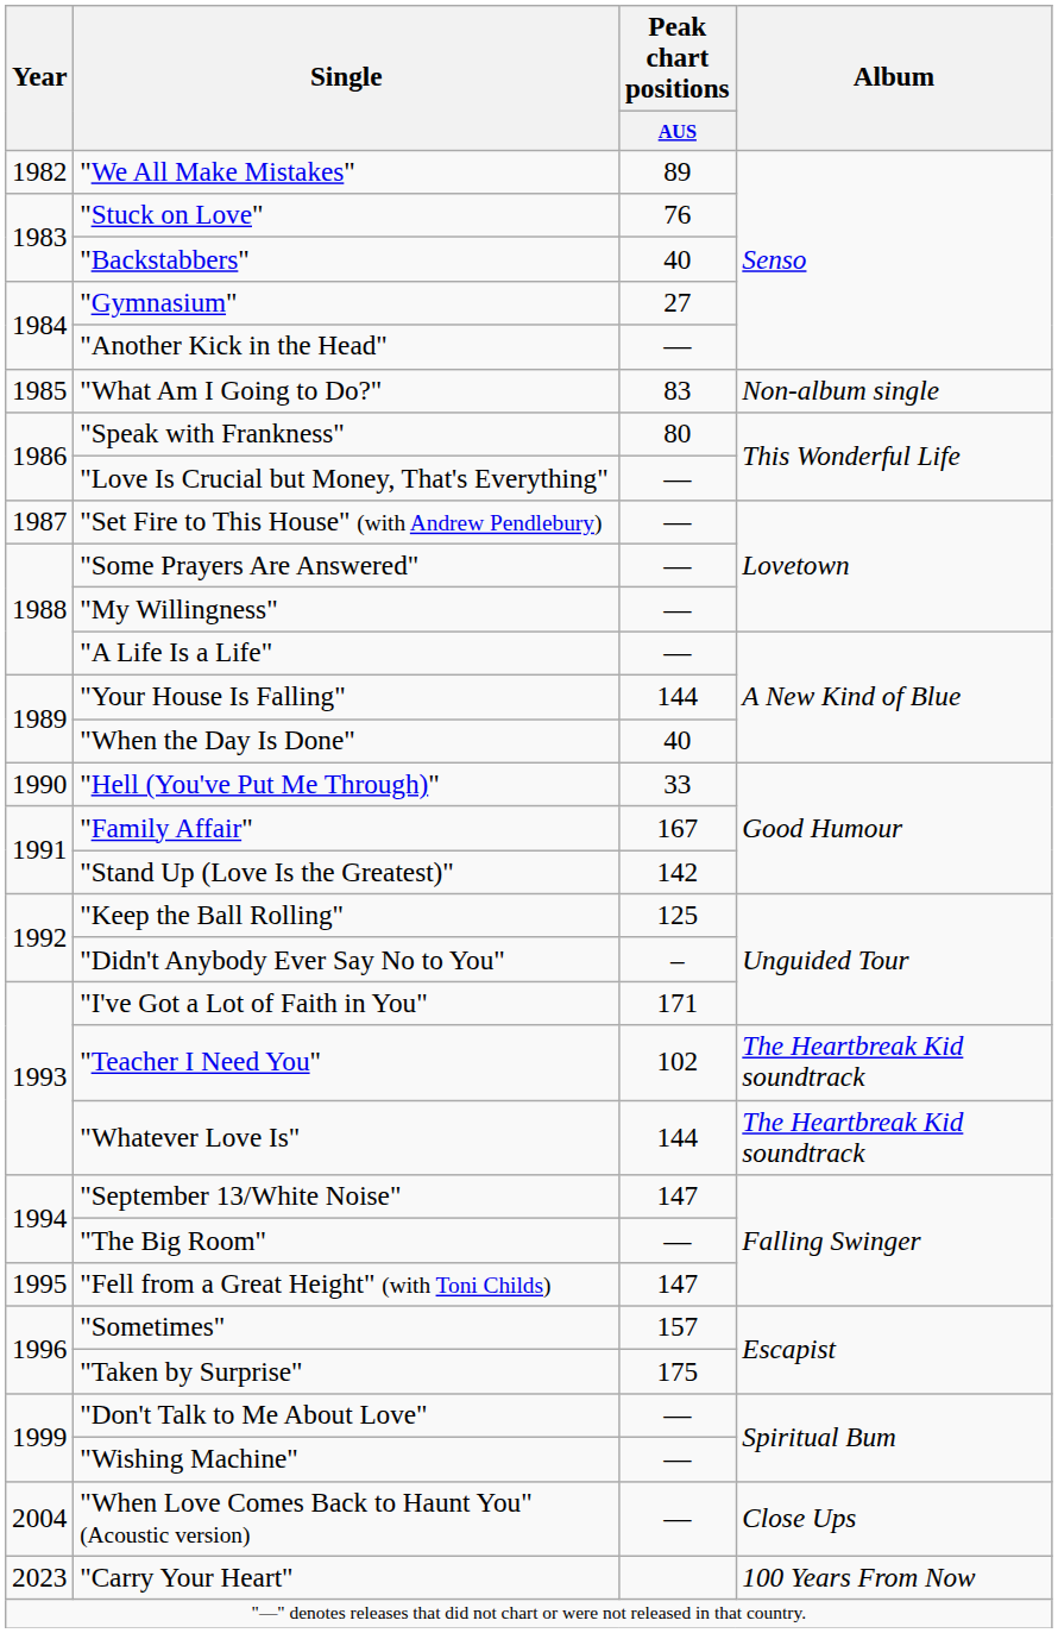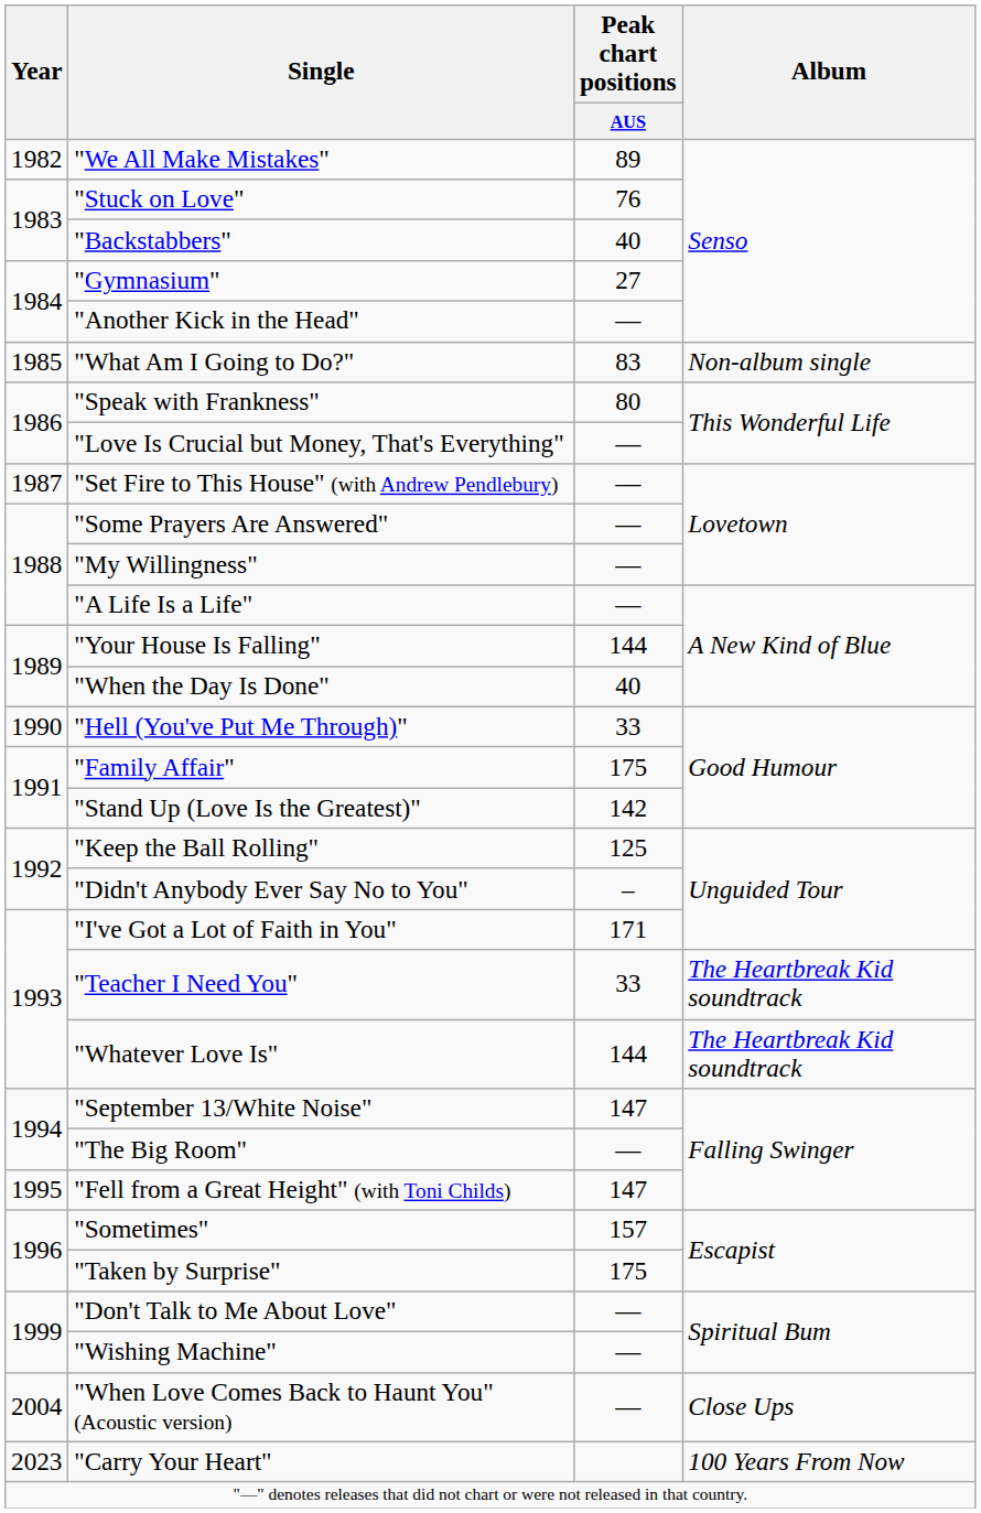 <table class="wikitable" style="text-align:center;">
 <tr>
 <th rowspan="2">Year</th>
 <th rowspan="2">Single</th>
 <th col>Peak chart positions</th>
 <th rowspan="2">Album</th>
 </tr>
 <tr style="font-size:smaller;">
 <th style="width:35px;"><small><a href='#'>AUS</a></small><br></th>
 </tr>
 <tr>
 <td>1982</td>
 <td style="text-align:left;">"<a href='#'>We All Make Mistakes</a>"</td>
 <td>89</td>
 <td style="text-align:left;" rowspan="5"><em><a href='#'>Senso</a></em></td>
 </tr>
 <tr>
 <td rowspan="2">1983</td>
 <td style="text-align:left;">"<a href='#'>Stuck on Love</a>"</td>
 <td>76</td>
 </tr>
 <tr>
 <td style="text-align:left;">"<a href='#'>Backstabbers</a>"</td>
 <td>40</td>
 </tr>
 <tr>
 <td rowspan="2">1984</td>
 <td style="text-align:left;">"<a href='#'>Gymnasium</a>"</td>
 <td>27</td>
 </tr>
 <tr>
 <td style="text-align:left;">"Another Kick in the Head"</td>
 <td>—</td>
 </tr>
 <tr>
 <td>1985</td>
 <td style="text-align:left;">"What Am I Going to Do?"</td>
 <td>83</td>
 <td style="text-align:left;"><em>Non-album single</em></td>
 </tr>
 <tr>
 <td rowspan="2">1986</td>
 <td style="text-align:left;">"Speak with Frankness"</td>
 <td>80</td>
 <td style="text-align:left;" rowspan="2"><em>This Wonderful Life</em></td>
 </tr>
 <tr>
 <td style="text-align:left;">"Love Is Crucial but Money, That's Everything"</td>
 <td>—</td>
 </tr>
 <tr>
 <td>1987</td>
 <td style="text-align:left;">"Set Fire to This House" <small> (with <a href='#'>Andrew Pendlebury</a>)</small></td>
 <td>—</td>
 <td style="text-align:left;" rowspan="3"><em>Lovetown</em></td>
 </tr>
 <tr>
 <td rowspan="3">1988</td>
 <td style="text-align:left;">"Some Prayers Are Answered"</td>
 <td>—</td>
 </tr>
 <tr>
 <td style="text-align:left;">"My Willingness"</td>
 <td>—</td>
 </tr>
 <tr>
 <td style="text-align:left;">"A Life Is a Life"</td>
 <td>—</td>
 <td style="text-align:left;" rowspan="3"><em>A New Kind of Blue</em></td>
 </tr>
 <tr>
 <td rowspan="2">1989</td>
 <td style="text-align:left;">"Your House Is Falling"</td>
 <td>144</td>
 </tr>
 <tr>
 <td style="text-align:left;">"When the Day Is Done"</td>
 <td>40</td>
 </tr>
 <tr>
 <td>1990</td>
 <td style="text-align:left;">"<a href='#'>Hell (You've Put Me Through)</a>"</td>
 <td>33</td>
 <td style="text-align:left;" rowspan="3"><em>Good Humour</em></td>
 </tr>
 <tr>
 <td rowspan="2">1991</td>
 <td style="text-align:left;">"<a href='#'>Family Affair</a>"</td>
-<td>167</td>
+<td>175</td>
 </tr>
 <tr>
 <td style="text-align:left;">"Stand Up (Love Is the Greatest)"</td>
 <td>142</td>
 </tr>
 <tr>
 <td rowspan="2">1992</td>
 <td style="text-align:left;">"Keep the Ball Rolling"</td>
 <td>125</td>
 <td style="text-align:left;" rowspan="3"><em>Unguided Tour</em></td>
 </tr>
 <tr>
 <td style="text-align:left;">"Didn't Anybody Ever Say No to You"</td>
 <td>–</td>
 </tr>
 <tr>
 <td rowspan="3">1993</td>
 <td style="text-align:left;">"I've Got a Lot of Faith in You"</td>
 <td>171</td>
 </tr>
 <tr>
 <td style="text-align:left;">"<a href='#'>Teacher I Need You</a>"</td>
-<td>102</td>
+<td>33</td>
 <td style="text-align:left;"><em><a href='#'>The Heartbreak Kid</a> soundtrack</em></td>
 </tr>
 <tr>
 <td style="text-align:left;">"Whatever Love Is"</td>
 <td>144</td>
 <td style="text-align:left;"><em><a href='#'>The Heartbreak Kid</a> soundtrack</em></td>
 </tr>
 <tr>
 <td rowspan="2">1994</td>
 <td style="text-align:left;">"September 13/White Noise"</td>
 <td>147</td>
 <td style="text-align:left;" rowspan="3"><em>Falling Swinger</em></td>
 </tr>
 <tr>
 <td style="text-align:left;">"The Big Room"</td>
 <td>—</td>
 </tr>
 <tr>
 <td>1995</td>
 <td style="text-align:left;">"Fell from a Great Height" <small>(with <a href='#'>Toni Childs</a>)</small></td>
 <td>147</td>
 </tr>
 <tr>
 <td rowspan="2">1996</td>
 <td style="text-align:left;">"Sometimes"</td>
 <td>157</td>
 <td style="text-align:left;" rowspan="2"><em>Escapist</em></td>
 </tr>
 <tr>
 <td style="text-align:left;">"Taken by Surprise"</td>
 <td>175</td>
 </tr>
 <tr>
 <td rowspan="2">1999</td>
 <td style="text-align:left;">"Don't Talk to Me About Love"</td>
 <td>—</td>
 <td style="text-align:left;" rowspan="2"><em>Spiritual Bum</em></td>
 </tr>
 <tr>
 <td style="text-align:left;">"Wishing Machine"</td>
 <td>—</td>
 </tr>
 <tr>
 <td>2004</td>
 <td style="text-align:left;">"When Love Comes Back to Haunt You" <small>(Acoustic version)</small></td>
 <td>—</td>
 <td style="text-align:left;"><em>Close Ups</em></td>
 </tr>
 <tr>
 <td>2023</td>
 <td style="text-align:left;">"Carry Your Heart"</td>
 <td></td>
 <td style="text-align:left;"><em>100 Years From Now</em></td>
 </tr>
 <tr>
 <td colspan="8" style="text-align:center; font-size:8pt;">"—" denotes releases that did not chart or were not released in that country.</td>
 </tr>
 </table>
